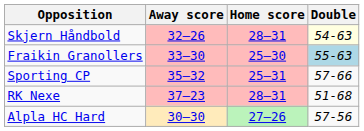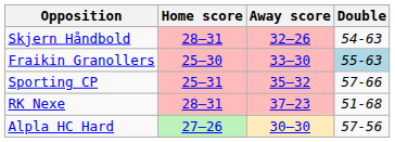 <table class="wikitable" style="text-align: center;">
 <tr>
 <th>Opposition</th>
+<th>Home score</th>
 <th>Away score</th>
-<th>Home score</th>
 <th>Double</th>
 </tr>
 <tr>
 <td align="left"> <a href='#'>Skjern Håndbold</a></td>
+<td bgcolor=#FFBBBB><a href='#'>28–31</a></td>
 <td bgcolor=#FFBBBB><a href='#'>32–26</a></td>
-<td bgcolor=#FFBBBB><a href='#'>28–31</a></td>
-<td style="background: lightyellow;"><em>54-63</em></td>
+<td><em>54-63</em></td>
 </tr>
 <tr>
 <td align="left"> <a href='#'>Fraikin Granollers</a></td>
+<td bgcolor=#FFBBBB><a href='#'>25–30</a></td>
 <td bgcolor=#FFBBBB><a href='#'>33–30</a></td>
-<td bgcolor=#FFBBBB><a href='#'>25–30</a></td>
 <td style="background: lightblue;"><em>55-63</em></td>
 </tr>
 <tr>
 <td align="left"> <a href='#'>Sporting CP</a></td>
+<td bgcolor=#FFBBBB><a href='#'>25–31</a></td>
 <td bgcolor=#FFBBBB><a href='#'>35–32</a></td>
-<td bgcolor=#FFBBBB><a href='#'>25–31</a></td>
 <td><em>57-66</em></td>
 </tr>
 <tr>
 <td align="left"> <a href='#'>RK Nexe</a></td>
+<td bgcolor=#FFBBBB><a href='#'>28–31</a></td>
 <td bgcolor=#FFBBBB><a href='#'>37–23</a></td>
-<td bgcolor=#FFBBBB><a href='#'>28–31</a></td>
 <td><em>51-68</em></td>
 </tr>
 <tr>
 <td align="left"> <a href='#'>Alpla HC Hard</a></td>
+<td bgcolor=#BBF3BB><a href='#'>27–26</a></td>
 <td bgcolor=#FFEBBB><a href='#'>30–30</a></td>
-<td bgcolor=#BBF3BB><a href='#'>27–26</a></td>
 <td><em>57-56</em></td>
 </tr>
 </table>
